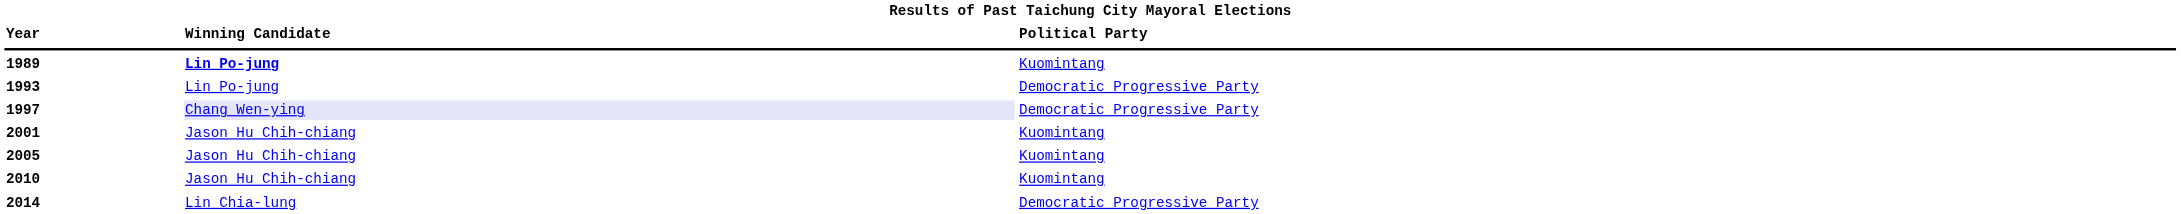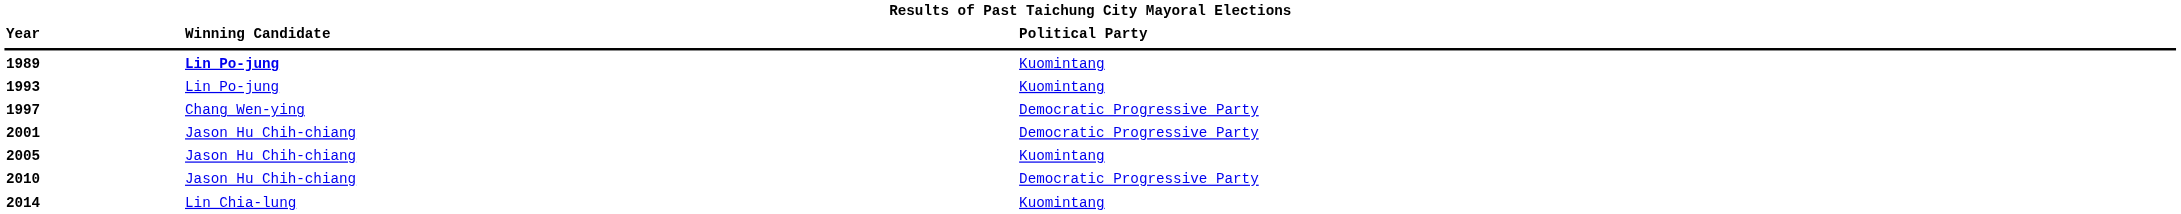 <table id="toc" style="margin:1em auto; width: 90%; font-size: 90%;" cellspacing="3">
 <tr>
 <td colspan="3" align="center"><strong>Results of Past Taichung City Mayoral Elections</strong></td>
 </tr>
 <tr>
 <td><strong>Year</strong></td>
 <td><strong> Winning Candidate</strong></td>
 <td><strong>Political Party</strong></td>
 </tr>
 <tr>
 <th bgcolor="#000000" colspan="7"></th>
 </tr>
 <tr>
 <td><strong>1989</strong></td>
 <td><strong><a href='#'>Lin Po-jung</a></strong></td>
 <td> <a href='#'>Kuomintang</a></td>
 </tr>
 <tr>
 <td><strong>1993</strong></td>
 <td><a href='#'>Lin Po-jung</a></td>
-<td> <a href='#'>Democratic Progressive Party</a></td>
+<td> <a href='#'>Kuomintang</a></td>
 </tr>
 <tr>
 <td><strong>1997</strong></td>
-<td style="background: lavender;"><a href='#'>Chang Wen-ying</a></td>
+<td><a href='#'>Chang Wen-ying</a></td>
 <td> <a href='#'>Democratic Progressive Party</a></td>
 </tr>
 <tr>
 <td><strong>2001</strong></td>
 <td><a href='#'>Jason Hu Chih-chiang</a></td>
-<td> <a href='#'>Kuomintang</a></td>
+<td> <a href='#'>Democratic Progressive Party</a></td>
 </tr>
 <tr>
 <td><strong>2005</strong></td>
 <td><a href='#'>Jason Hu Chih-chiang</a></td>
 <td> <a href='#'>Kuomintang</a></td>
 </tr>
 <tr>
 <td><strong>2010</strong></td>
 <td><a href='#'>Jason Hu Chih-chiang</a></td>
-<td> <a href='#'>Kuomintang</a></td>
+<td> <a href='#'>Democratic Progressive Party</a></td>
 </tr>
 <tr>
 <td><strong>2014</strong></td>
 <td><a href='#'>Lin Chia-lung</a></td>
-<td> <a href='#'>Democratic Progressive Party</a></td>
+<td> <a href='#'>Kuomintang</a></td>
 </tr>
 </table>
